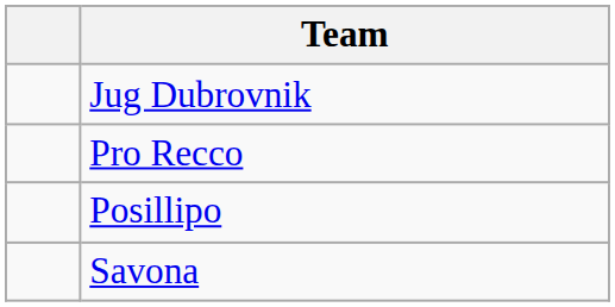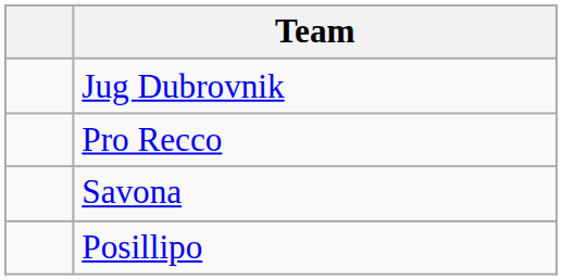 <table class="wikitable" style="text-align:center">
 <tr>
 <th width=25></th>
 <th width=220>Team</th>
 </tr>
 <tr>
 <td></td>
 <td align=left> <a href='#'>Jug Dubrovnik</a></td>
 </tr>
 <tr>
 <td></td>
 <td align=left> <a href='#'>Pro Recco</a></td>
 </tr>
 <tr>
 <td></td>
-<td align=left> <a href='#'>Posillipo</a></td>
+<td align=left> <a href='#'>Savona</a></td>
 </tr>
 <tr>
 <td></td>
-<td align=left> <a href='#'>Savona</a></td>
+<td align=left> <a href='#'>Posillipo</a></td>
 </tr>
 </table>
